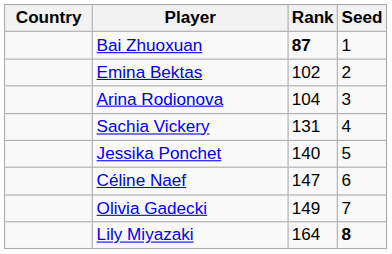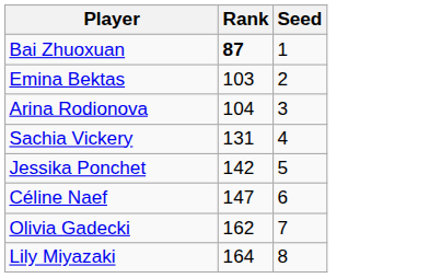 <table class="wikitable">
 <tr>
-<th width="75">Country</th>
 <th width="175">Player</th>
 <th>Rank</th>
 <th>Seed</th>
 </tr>
 <tr>
-<td></td>
 <td><a href='#'>Bai Zhuoxuan</a></td>
 <td><strong>87</strong></td>
 <td>1</td>
 </tr>
 <tr>
-<td></td>
 <td><a href='#'>Emina Bektas</a></td>
-<td>102</td>
+<td>103</td>
 <td>2</td>
 </tr>
 <tr>
-<td></td>
 <td><a href='#'>Arina Rodionova</a></td>
 <td>104</td>
 <td>3</td>
 </tr>
 <tr>
-<td></td>
 <td><a href='#'>Sachia Vickery</a></td>
 <td>131</td>
 <td>4</td>
 </tr>
 <tr>
-<td></td>
 <td><a href='#'>Jessika Ponchet</a></td>
-<td>140</td>
+<td>142</td>
 <td>5</td>
 </tr>
 <tr>
-<td></td>
 <td><a href='#'>Céline Naef</a></td>
 <td>147</td>
 <td>6</td>
 </tr>
 <tr>
-<td></td>
 <td><a href='#'>Olivia Gadecki</a></td>
-<td>149</td>
+<td>162</td>
 <td>7</td>
 </tr>
 <tr>
-<td></td>
 <td><a href='#'>Lily Miyazaki</a></td>
 <td>164</td>
-<td><strong>8</strong></td>
+<td>8</td>
 </tr>
 </table>
